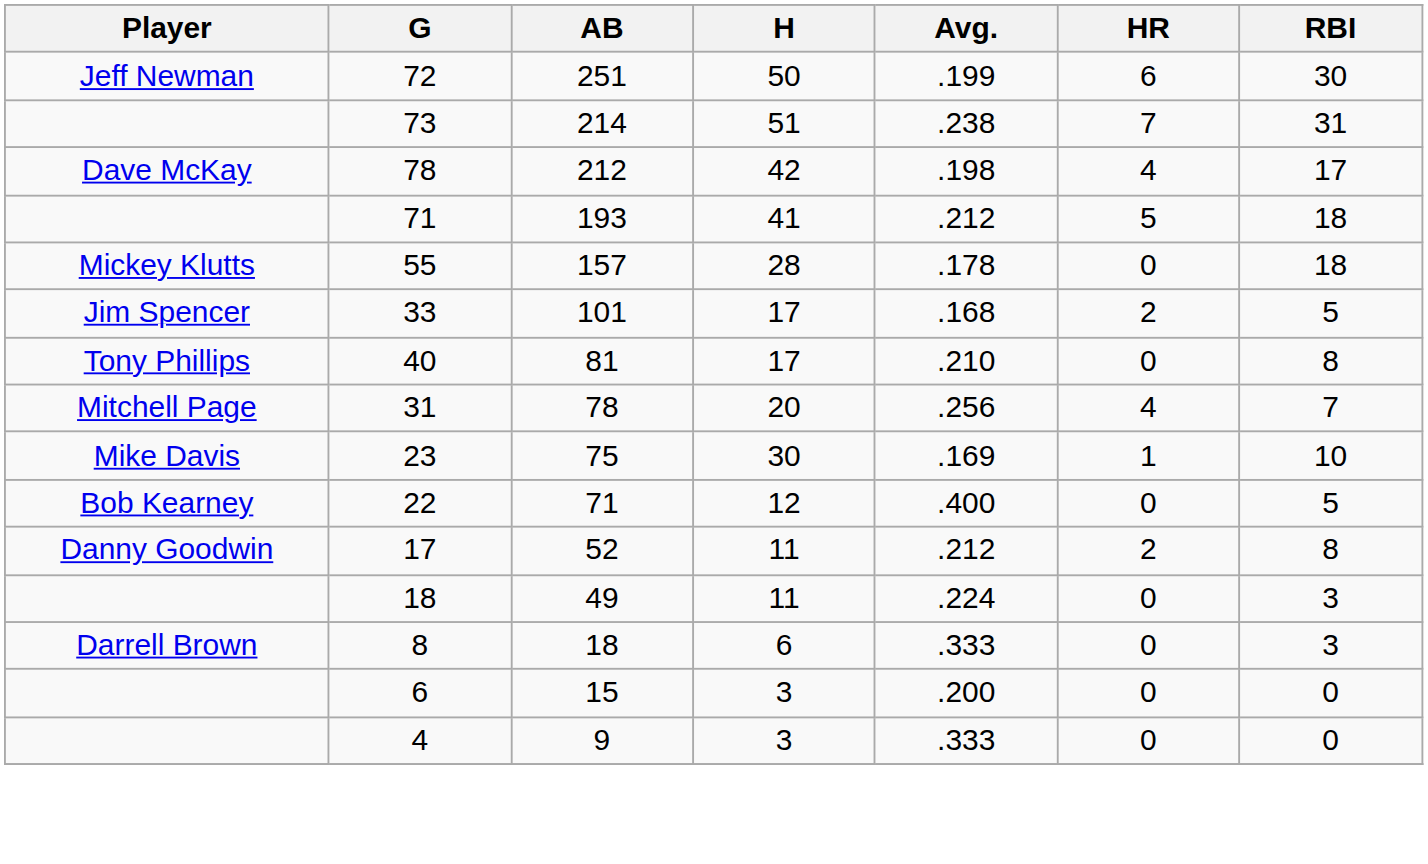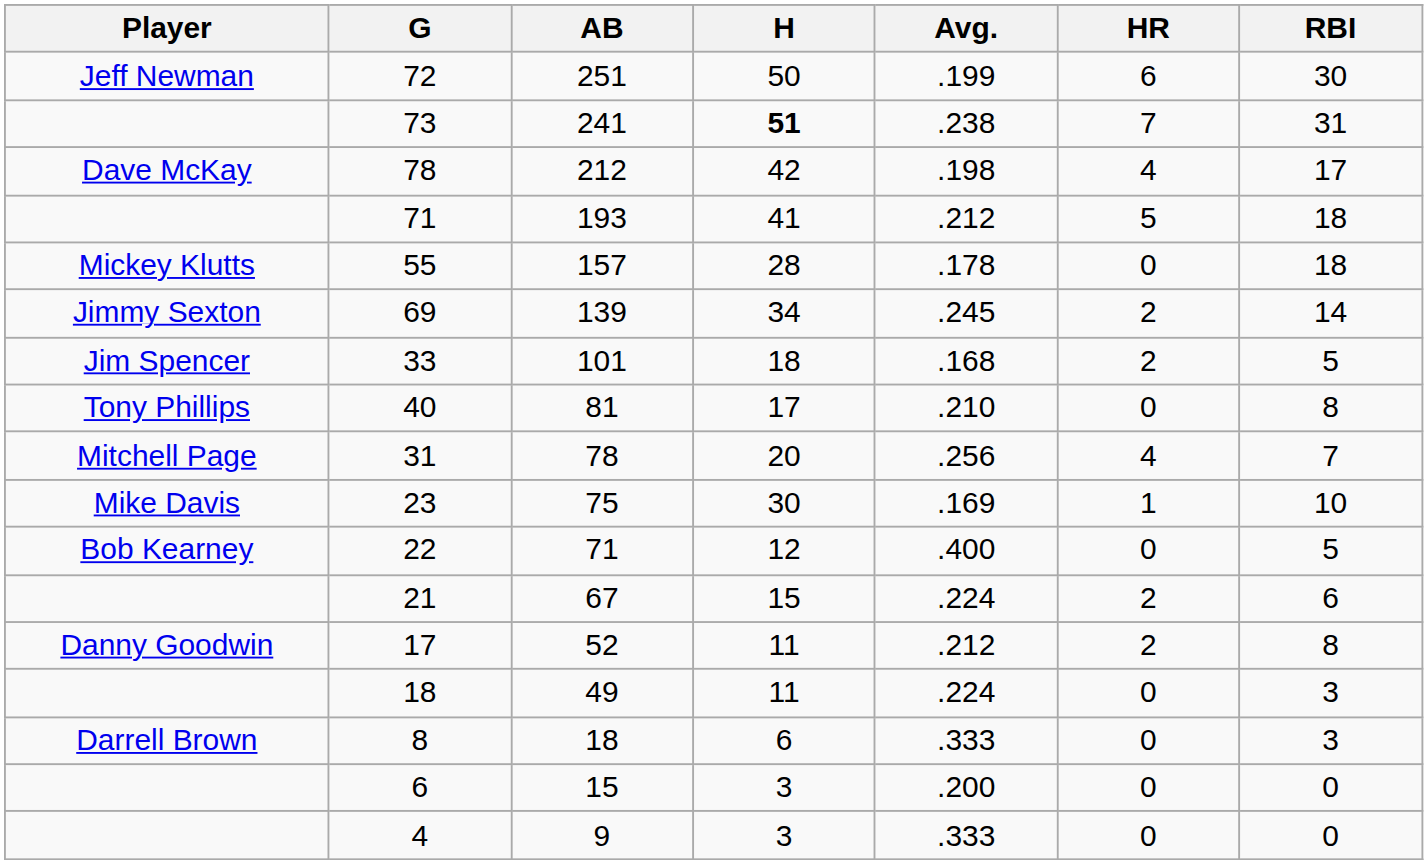 <table class="wikitable sortable">
 <tr>
 <th bgcolor="#DDDDFF" width="16%">Player</th>
 <th bgcolor="#DDDDFF" width="9%">G</th>
 <th bgcolor="#DDDDFF" width="9%">AB</th>
 <th bgcolor="#DDDDFF" width="9%">H</th>
 <th bgcolor="#DDDDFF" width="9%">Avg.</th>
 <th bgcolor="#DDDDFF" width="9%">HR</th>
 <th bgcolor="#DDDDFF" width="9%">RBI</th>
 </tr>
 <tr align="center">
 <td><a href='#'>Jeff Newman</a></td>
 <td>72</td>
 <td>251</td>
 <td>50</td>
 <td>.199</td>
 <td>6</td>
 <td>30</td>
 </tr>
 <tr align=center>
 <td></td>
 <td>73</td>
-<td>214</td>
-<td>51</td>
+<td>241</td>
+<td><strong>51</strong></td>
 <td>.238</td>
 <td>7</td>
 <td>31</td>
 </tr>
 <tr align="center">
 <td><a href='#'>Dave McKay</a></td>
 <td>78</td>
 <td>212</td>
 <td>42</td>
 <td>.198</td>
 <td>4</td>
 <td>17</td>
 </tr>
 <tr align=center>
 <td></td>
 <td>71</td>
 <td>193</td>
 <td>41</td>
 <td>.212</td>
 <td>5</td>
 <td>18</td>
 </tr>
 <tr align="center">
 <td><a href='#'>Mickey Klutts</a></td>
 <td>55</td>
 <td>157</td>
 <td>28</td>
 <td>.178</td>
 <td>0</td>
 <td>18</td>
 </tr>
 <tr align=center>
+<td><a href='#'>Jimmy Sexton</a></td>
+<td>69</td>
+<td>139</td>
+<td>34</td>
+<td>.245</td>
+<td>2</td>
+<td>14</td>
+</tr>
+<tr align=center>
 <td><a href='#'>Jim Spencer</a></td>
 <td>33</td>
 <td>101</td>
-<td>17</td>
+<td>18</td>
 <td>.168</td>
 <td>2</td>
 <td>5</td>
 </tr>
 <tr align=center>
 <td><a href='#'>Tony Phillips</a></td>
 <td>40</td>
 <td>81</td>
 <td>17</td>
 <td>.210</td>
 <td>0</td>
 <td>8</td>
 </tr>
 <tr align=center>
 <td><a href='#'>Mitchell Page</a></td>
 <td>31</td>
 <td>78</td>
 <td>20</td>
 <td>.256</td>
 <td>4</td>
 <td>7</td>
 </tr>
 <tr align=center>
 <td><a href='#'>Mike Davis</a></td>
 <td>23</td>
 <td>75</td>
 <td>30</td>
 <td>.169</td>
 <td>1</td>
 <td>10</td>
 </tr>
 <tr align=center>
 <td><a href='#'>Bob Kearney</a></td>
 <td>22</td>
 <td>71</td>
 <td>12</td>
 <td>.400</td>
 <td>0</td>
 <td>5</td>
+</tr>
+<tr align=center>
+<td></td>
+<td>21</td>
+<td>67</td>
+<td>15</td>
+<td>.224</td>
+<td>2</td>
+<td>6</td>
 </tr>
 <tr align="center">
 <td><a href='#'>Danny Goodwin</a></td>
 <td>17</td>
 <td>52</td>
 <td>11</td>
 <td>.212</td>
 <td>2</td>
 <td>8</td>
 </tr>
 <tr align=center>
 <td></td>
 <td>18</td>
 <td>49</td>
 <td>11</td>
 <td>.224</td>
 <td>0</td>
 <td>3</td>
 </tr>
 <tr align="center">
 <td><a href='#'>Darrell Brown</a></td>
 <td>8</td>
 <td>18</td>
 <td>6</td>
 <td>.333</td>
 <td>0</td>
 <td>3</td>
 </tr>
 <tr align=center>
 <td></td>
 <td>6</td>
 <td>15</td>
 <td>3</td>
 <td>.200</td>
 <td>0</td>
 <td>0</td>
 </tr>
 <tr align="center">
 <td></td>
 <td>4</td>
 <td>9</td>
 <td>3</td>
 <td>.333</td>
 <td>0</td>
 <td>0</td>
 </tr>
 <tr align="center">
 </tr>
 </table>
